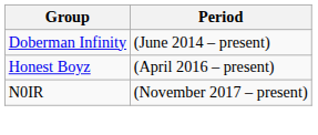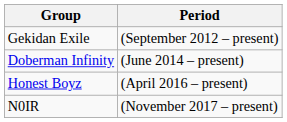 <table class="wikitable">
 <tr>
 <th>Group</th>
 <th>Period</th>
+</tr>
+<tr>
+<td>Gekidan Exile</td>
+<td>(September 2012 – present)</td>
 </tr>
 <tr>
 <td><a href='#'>Doberman Infinity</a></td>
 <td>(June 2014 – present)</td>
 </tr>
 <tr>
 <td><a href='#'>Honest Boyz</a></td>
 <td>(April 2016 – present)</td>
 </tr>
 <tr>
 <td>N0IR</td>
 <td>(November 2017 – present)</td>
 </tr>
 </table>
